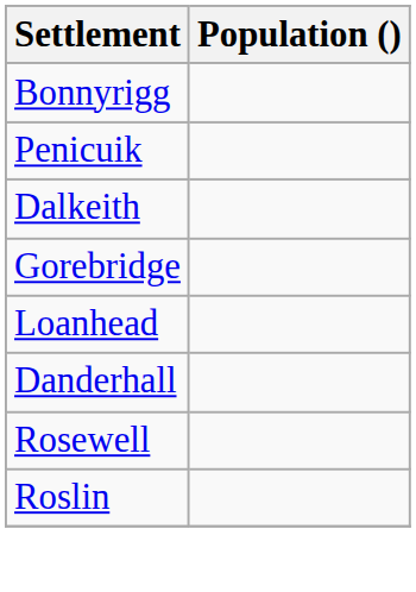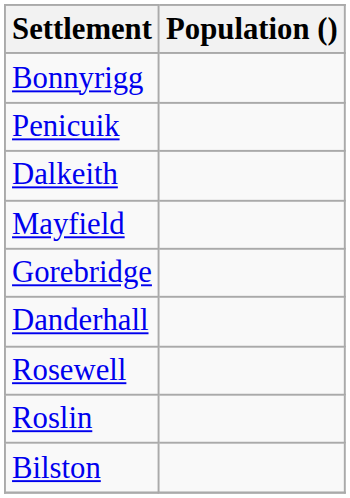 <table class="wikitable sortable">
 <tr>
 <th>Settlement</th>
 <th>Population ()</th>
 </tr>
 <tr>
 <td><a href='#'>Bonnyrigg</a></td>
 <td></td>
 </tr>
 <tr>
 <td><a href='#'>Penicuik</a></td>
 <td></td>
 </tr>
 <tr>
 <td><a href='#'>Dalkeith</a></td>
 <td></td>
 </tr>
 <tr>
-<td><a href='#'>Gorebridge</a></td>
+<td><a href='#'>Mayfield</a></td>
 <td></td>
 </tr>
 <tr>
-<td><a href='#'>Loanhead</a></td>
+<td><a href='#'>Gorebridge</a></td>
 <td></td>
 </tr>
 <tr>
 <td><a href='#'>Danderhall</a></td>
 <td></td>
 </tr>
 <tr>
 <td><a href='#'>Rosewell</a></td>
 <td></td>
 </tr>
 <tr>
 <td><a href='#'>Roslin</a></td>
 <td></td>
 </tr>
 <tr>
+<td><a href='#'>Bilston</a></td>
+<td></td>
+</tr>
+<tr>
 </tr>
 </table>
